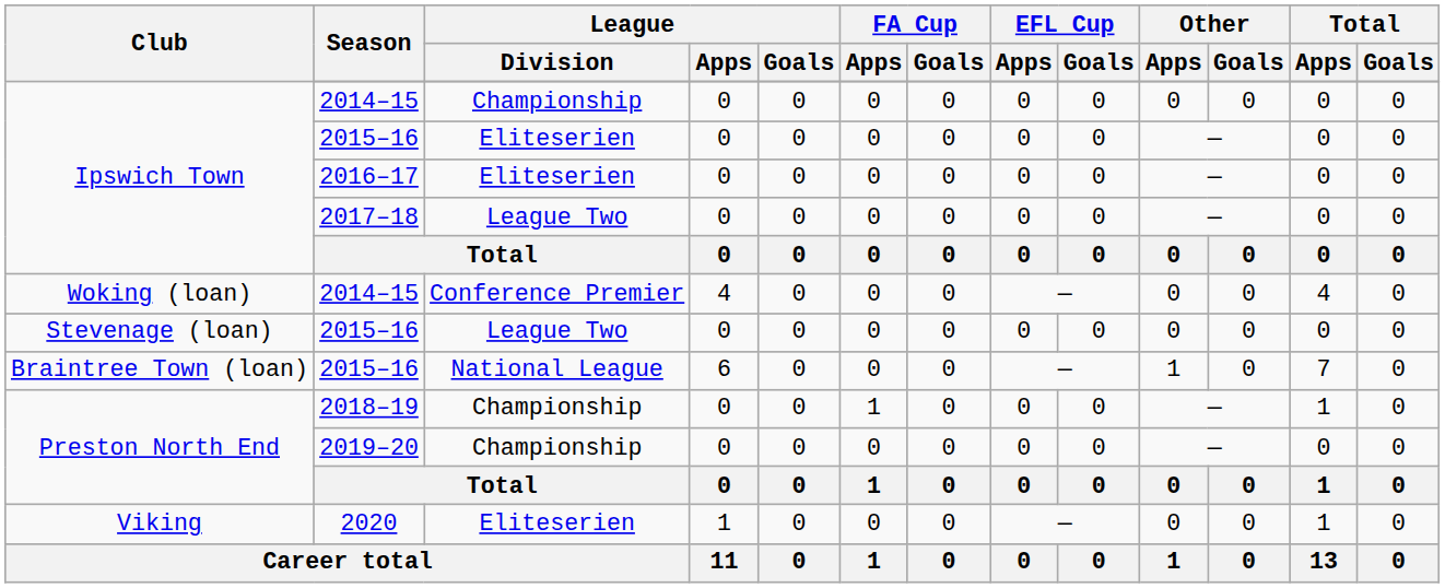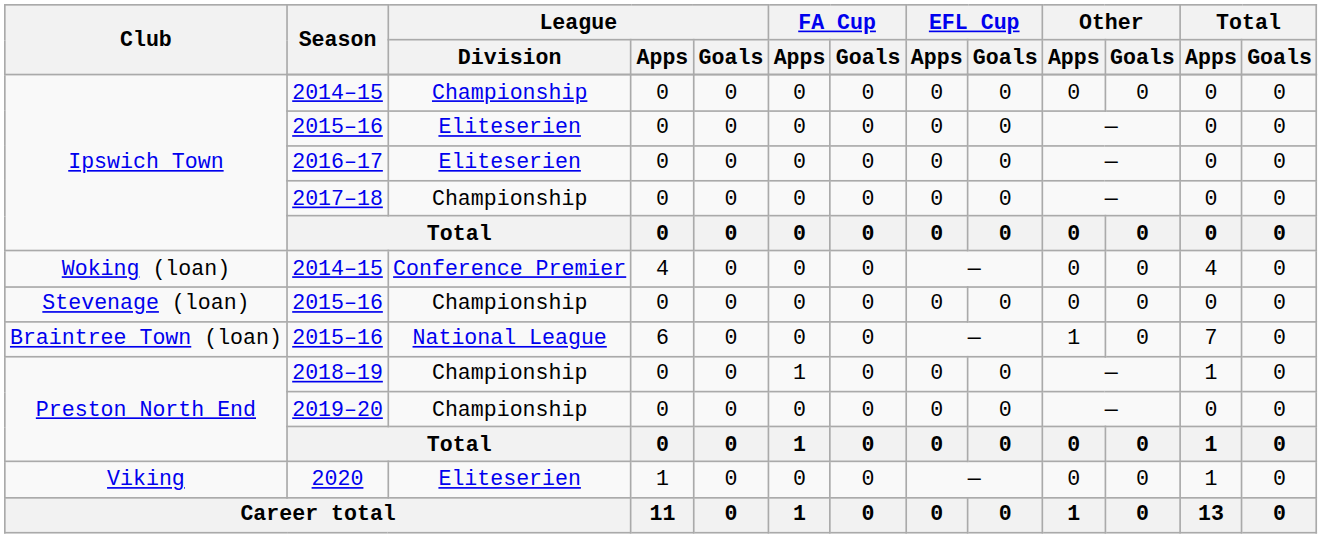 <table class="wikitable" style="text-align:center;">
 <tr>
 <th rowspan=2>Club</th>
 <th rowspan=2>Season</th>
 <th colspan=3>League</th>
 <th colspan=2><a href='#'>FA Cup</a></th>
 <th colspan=2><a href='#'>EFL Cup</a></th>
 <th colspan=2>Other</th>
 <th colspan=2>Total</th>
 </tr>
 <tr>
 <th>Division</th>
 <th>Apps</th>
 <th>Goals</th>
 <th>Apps</th>
 <th>Goals</th>
 <th>Apps</th>
 <th>Goals</th>
 <th>Apps</th>
 <th>Goals</th>
 <th>Apps</th>
 <th>Goals</th>
 </tr>
 <tr>
 <td rowspan=6><a href='#'>Ipswich Town</a></td>
 </tr>
 <tr>
 <td><a href='#'>2014–15</a></td>
 <td><a href='#'>Championship</a></td>
 <td>0</td>
 <td>0</td>
 <td>0</td>
 <td>0</td>
 <td>0</td>
 <td>0</td>
 <td>0</td>
 <td>0</td>
 <td>0</td>
 <td>0</td>
 </tr>
 <tr>
 <td><a href='#'>2015–16</a></td>
 <td><a href='#'>Eliteserien</a></td>
 <td>0</td>
 <td>0</td>
 <td>0</td>
 <td>0</td>
 <td>0</td>
 <td>0</td>
 <td colspan=2>—</td>
 <td>0</td>
 <td>0</td>
 </tr>
 <tr>
 <td><a href='#'>2016–17</a></td>
 <td><a href='#'>Eliteserien</a></td>
 <td>0</td>
 <td>0</td>
 <td>0</td>
 <td>0</td>
 <td>0</td>
 <td>0</td>
 <td colspan=2>—</td>
 <td>0</td>
 <td>0</td>
 </tr>
 <tr>
 <td><a href='#'>2017–18</a></td>
-<td><a href='#'>League Two</a></td>
+<td>Championship</td>
 <td>0</td>
 <td>0</td>
 <td>0</td>
 <td>0</td>
 <td>0</td>
 <td>0</td>
 <td colspan=2>—</td>
 <td>0</td>
 <td>0</td>
 </tr>
 <tr>
 <th colspan=2>Total</th>
 <th>0</th>
 <th>0</th>
 <th>0</th>
 <th>0</th>
 <th>0</th>
 <th>0</th>
 <th>0</th>
 <th>0</th>
 <th>0</th>
 <th>0</th>
 </tr>
 <tr>
 <td><a href='#'>Woking</a> (loan)</td>
 <td><a href='#'>2014–15</a></td>
 <td><a href='#'>Conference Premier</a></td>
 <td>4</td>
 <td>0</td>
 <td>0</td>
 <td>0</td>
 <td colspan=2>—</td>
 <td>0</td>
 <td>0</td>
 <td>4</td>
 <td>0</td>
 </tr>
 <tr>
 <td><a href='#'>Stevenage</a> (loan)</td>
 <td><a href='#'>2015–16</a></td>
-<td><a href='#'>League Two</a></td>
+<td>Championship</td>
 <td>0</td>
 <td>0</td>
 <td>0</td>
 <td>0</td>
 <td>0</td>
 <td>0</td>
 <td>0</td>
 <td>0</td>
 <td>0</td>
 <td>0</td>
 </tr>
 <tr>
 <td><a href='#'>Braintree Town</a> (loan)</td>
 <td><a href='#'>2015–16</a></td>
 <td><a href='#'>National League</a></td>
 <td>6</td>
 <td>0</td>
 <td>0</td>
 <td>0</td>
 <td colspan=2>—</td>
 <td>1</td>
 <td>0</td>
 <td>7</td>
 <td>0</td>
 </tr>
 <tr>
 <td rowspan=3><a href='#'>Preston North End</a></td>
 <td><a href='#'>2018–19</a></td>
 <td>Championship</td>
 <td>0</td>
 <td>0</td>
 <td>1</td>
 <td>0</td>
 <td>0</td>
 <td>0</td>
 <td colspan=2>—</td>
 <td>1</td>
 <td>0</td>
 </tr>
 <tr>
 <td><a href='#'>2019–20</a></td>
 <td>Championship</td>
 <td>0</td>
 <td>0</td>
 <td>0</td>
 <td>0</td>
 <td>0</td>
 <td>0</td>
 <td colspan=2>—</td>
 <td>0</td>
 <td>0</td>
 </tr>
 <tr>
 <th colspan=2>Total</th>
 <th>0</th>
 <th>0</th>
 <th>1</th>
 <th>0</th>
 <th>0</th>
 <th>0</th>
 <th>0</th>
 <th>0</th>
 <th>1</th>
 <th>0</th>
 </tr>
 <tr>
 <td><a href='#'>Viking</a></td>
 <td><a href='#'>2020</a></td>
 <td><a href='#'>Eliteserien</a></td>
 <td>1</td>
 <td>0</td>
 <td>0</td>
 <td>0</td>
 <td colspan=2>—</td>
 <td>0</td>
 <td>0</td>
 <td>1</td>
 <td>0</td>
 </tr>
 <tr>
 <th colspan=3>Career total</th>
 <th>11</th>
 <th>0</th>
 <th>1</th>
 <th>0</th>
 <th>0</th>
 <th>0</th>
 <th>1</th>
 <th>0</th>
 <th>13</th>
 <th>0</th>
 </tr>
 </table>
